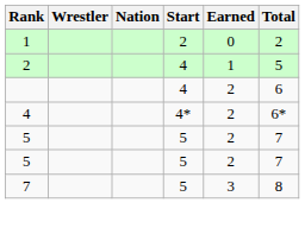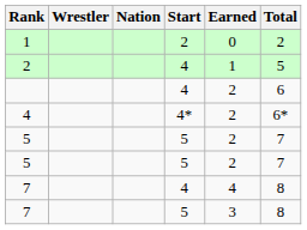 <table class="wikitable sortable" style="text-align:center;">
 <tr>
 <th>Rank</th>
 <th>Wrestler</th>
 <th>Nation</th>
 <th>Start</th>
 <th>Earned</th>
 <th>Total</th>
 </tr>
 <tr style="background:#cfc;">
 <td>1</td>
 <td align=left></td>
 <td align=left></td>
 <td>2</td>
 <td>0</td>
 <td>2</td>
 </tr>
 <tr style="background:#cfc;">
 <td>2</td>
 <td align=left></td>
 <td align=left></td>
 <td>4</td>
 <td>1</td>
 <td>5</td>
 </tr>
 <tr>
 <td></td>
 <td align=left></td>
 <td align=left></td>
 <td>4</td>
 <td>2</td>
 <td>6</td>
 </tr>
 <tr>
 <td>4</td>
 <td align=left></td>
 <td align=left></td>
 <td>4*</td>
 <td>2</td>
 <td>6*</td>
 </tr>
 <tr>
 <td>5</td>
 <td align=left></td>
 <td align=left></td>
 <td>5</td>
 <td>2</td>
 <td>7</td>
 </tr>
 <tr>
 <td>5</td>
 <td align=left></td>
 <td align=left></td>
 <td>5</td>
 <td>2</td>
 <td>7</td>
 </tr>
 <tr>
 <td>7</td>
 <td align=left></td>
 <td align=left></td>
+<td>4</td>
+<td>4</td>
+<td>8</td>
+</tr>
+<tr>
+<td>7</td>
+<td align=left></td>
+<td align=left></td>
 <td>5</td>
 <td>3</td>
 <td>8</td>
 </tr>
 </table>
